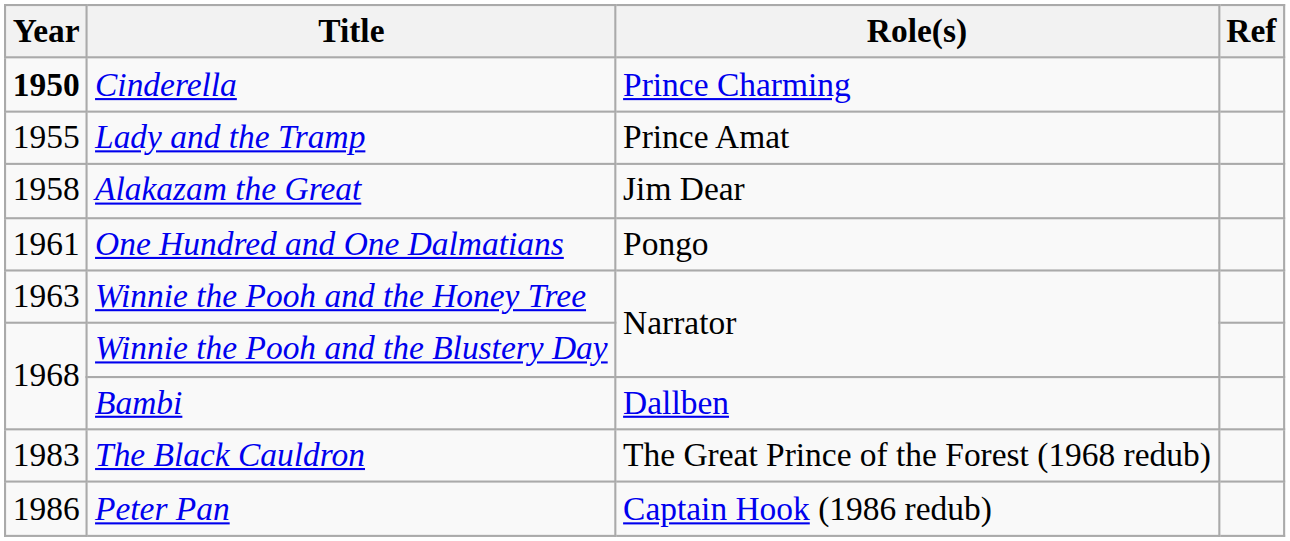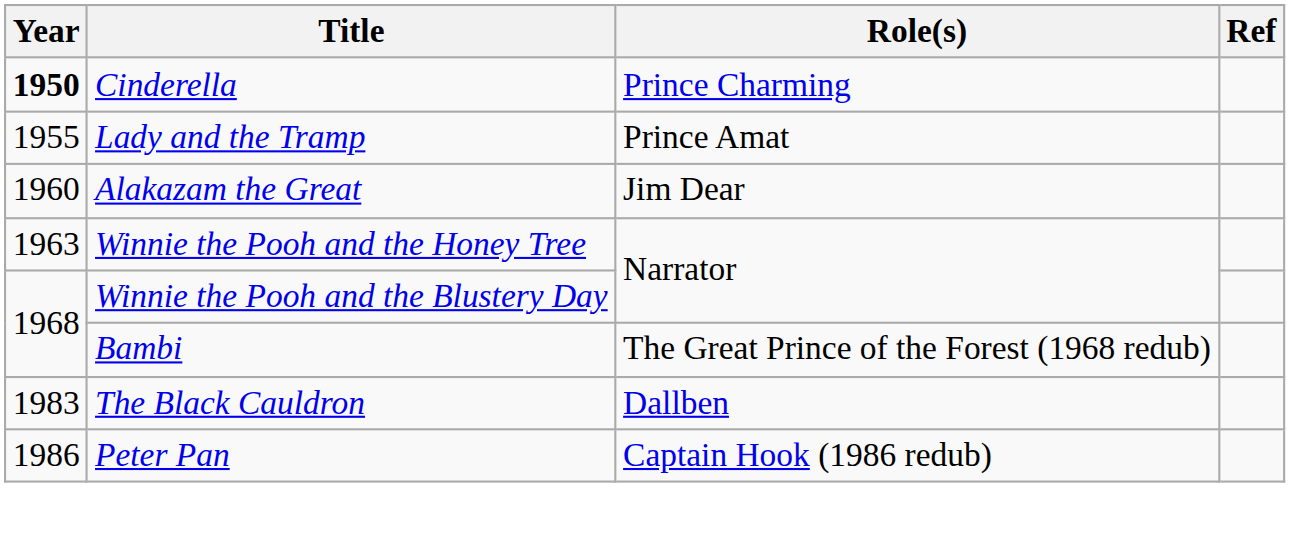 <table class="wikitable plainrowheaders sortable">
 <tr>
 <th scope="col">Year</th>
 <th scope="col">Title</th>
 <th scope="col">Role(s)</th>
 <th scope="col" class="unsortable">Ref</th>
 </tr>
 <tr>
 <td><strong>1950</strong></td>
 <td><em><a href='#'>Cinderella</a></em></td>
 <td><a href='#'>Prince Charming</a></td>
 <td></td>
 </tr>
 <tr>
 <td>1955</td>
 <td><em><a href='#'>Lady and the Tramp</a></em></td>
 <td>Prince Amat</td>
 <td></td>
 </tr>
 <tr>
-<td>1958</td>
+<td>1960</td>
 <td><em><a href='#'>Alakazam the Great</a></em></td>
 <td>Jim Dear</td>
-<td></td>
-</tr>
-<tr>
-<td>1961</td>
-<td><em><a href='#'>One Hundred and One Dalmatians</a></em></td>
-<td>Pongo</td>
 <td></td>
 </tr>
 <tr>
 <td>1963</td>
 <td><em><a href='#'>Winnie the Pooh and the Honey Tree</a></em></td>
 <td rowspan=2>Narrator</td>
 <td></td>
 </tr>
 <tr>
 <td rowspan=2>1968</td>
 <td><em><a href='#'>Winnie the Pooh and the Blustery Day</a></em></td>
 <td></td>
 </tr>
 <tr>
 <td><em><a href='#'>Bambi</a></em></td>
-<td><a href='#'>Dallben</a></td>
+<td>The Great Prince of the Forest (1968 redub)</td>
 <td></td>
 </tr>
 <tr>
 <td>1983</td>
 <td><em><a href='#'>The Black Cauldron</a></em></td>
-<td>The Great Prince of the Forest (1968 redub)</td>
+<td><a href='#'>Dallben</a></td>
 <td></td>
 </tr>
 <tr>
 <td>1986</td>
 <td><em><a href='#'>Peter Pan</a></em></td>
 <td><a href='#'>Captain Hook</a> (1986 redub)</td>
 <td></td>
 </tr>
 </table>
